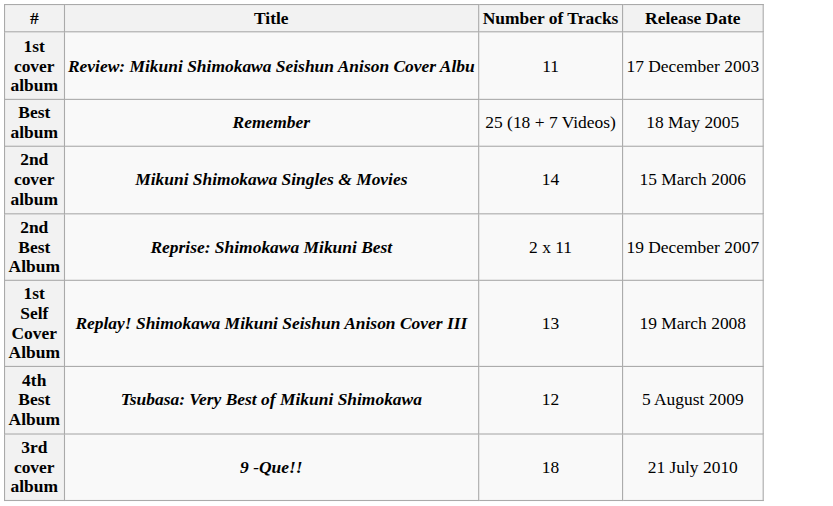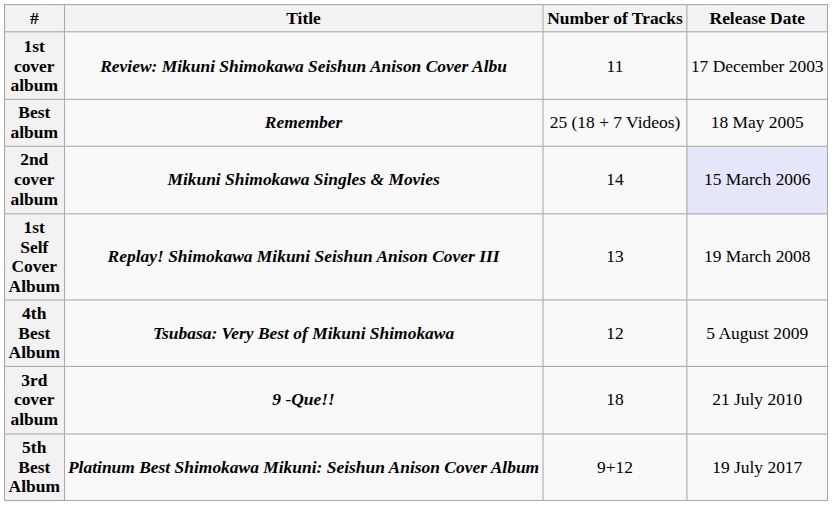 <table class="wikitable" style="text-align: center">
 <tr>
 <th>#</th>
 <th>Title</th>
 <th>Number of Tracks</th>
 <th>Release Date</th>
 </tr>
 <tr>
 <th>1st<br>cover<br>album</th>
 <td><strong><em>Review: Mikuni Shimokawa Seishun Anison Cover Albu</em></strong></td>
 <td>11</td>
 <td>17 December 2003</td>
 </tr>
 <tr>
 <th>Best<br>album</th>
 <td><strong><em>Remember</em></strong></td>
 <td>25 (18 + 7 Videos)</td>
 <td>18 May 2005</td>
 </tr>
 <tr>
 <th>2nd<br>cover<br>album</th>
 <td><strong><em>Mikuni Shimokawa Singles & Movies</em></strong></td>
 <td>14</td>
-<td>15 March 2006</td>
-</tr>
-<tr>
-<th>2nd<br>Best<br>Album</th>
-<td><strong><em>Reprise: Shimokawa Mikuni Best</em></strong></td>
-<td>2 x 11</td>
-<td>19 December 2007</td>
+<td style="background: lavender;">15 March 2006</td>
 </tr>
 <tr>
 <th>1st<br>Self<br>Cover<br>Album</th>
 <td><strong><em>Replay! Shimokawa Mikuni Seishun Anison Cover III</em></strong></td>
 <td>13</td>
 <td>19 March 2008</td>
 </tr>
 <tr>
 <th>4th<br>Best<br>Album</th>
 <td><strong><em>Tsubasa: Very Best of Mikuni Shimokawa</em></strong></td>
 <td>12</td>
 <td>5 August 2009</td>
 </tr>
 <tr>
 <th>3rd<br>cover<br>album</th>
 <td><strong><em>9 -Que!!</em></strong></td>
 <td>18</td>
 <td>21 July 2010</td>
 </tr>
+<tr>
+<th>5th<br>Best<br>Album</th>
+<td><strong><em>Platinum Best Shimokawa Mikuni: Seishun Anison Cover Album</em></strong></td>
+<td>9+12</td>
+<td>19 July 2017</td>
+</tr>
 </table>
